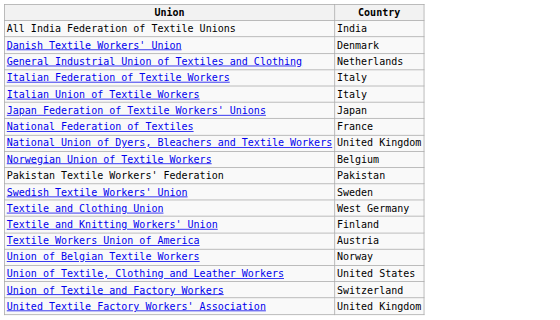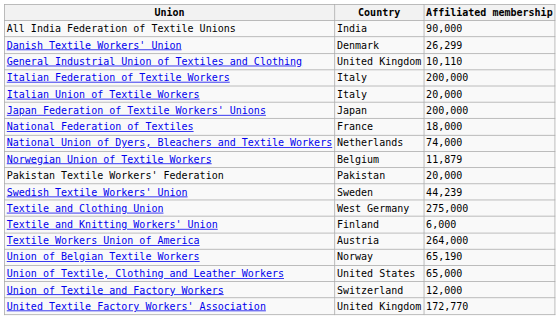 <table class="wikitable sortable">
 <tr>
 <th>Union</th>
 <th>Country</th>
+<th>Affiliated membership</th>
 </tr>
 <tr>
 <td>All India Federation of Textile Unions</td>
 <td>India</td>
+<td>90,000</td>
 </tr>
 <tr>
 <td><a href='#'>Danish Textile Workers' Union</a></td>
 <td>Denmark</td>
+<td>26,299</td>
 </tr>
 <tr>
 <td><a href='#'>General Industrial Union of Textiles and Clothing</a></td>
-<td>Netherlands</td>
+<td>United Kingdom</td>
+<td>10,110</td>
 </tr>
 <tr>
 <td><a href='#'>Italian Federation of Textile Workers</a></td>
 <td>Italy</td>
+<td>200,000</td>
 </tr>
 <tr>
 <td><a href='#'>Italian Union of Textile Workers</a></td>
 <td>Italy</td>
+<td>20,000</td>
 </tr>
 <tr>
 <td><a href='#'>Japan Federation of Textile Workers' Unions</a></td>
 <td>Japan</td>
+<td>200,000</td>
 </tr>
 <tr>
 <td><a href='#'>National Federation of Textiles</a></td>
 <td>France</td>
+<td>18,000</td>
 </tr>
 <tr>
 <td><a href='#'>National Union of Dyers, Bleachers and Textile Workers</a></td>
-<td>United Kingdom</td>
+<td>Netherlands</td>
+<td>74,000</td>
 </tr>
 <tr>
 <td><a href='#'>Norwegian Union of Textile Workers</a></td>
 <td>Belgium</td>
+<td>11,879</td>
 </tr>
 <tr>
 <td>Pakistan Textile Workers' Federation</td>
 <td>Pakistan</td>
+<td>20,000</td>
 </tr>
 <tr>
 <td><a href='#'>Swedish Textile Workers' Union</a></td>
 <td>Sweden</td>
+<td>44,239</td>
 </tr>
 <tr>
 <td><a href='#'>Textile and Clothing Union</a></td>
 <td>West Germany</td>
+<td>275,000</td>
 </tr>
 <tr>
 <td><a href='#'>Textile and Knitting Workers' Union</a></td>
 <td>Finland</td>
+<td>6,000</td>
 </tr>
 <tr>
 <td><a href='#'>Textile Workers Union of America</a></td>
 <td>Austria</td>
+<td>264,000</td>
 </tr>
 <tr>
 <td><a href='#'>Union of Belgian Textile Workers</a></td>
 <td>Norway</td>
+<td>65,190</td>
 </tr>
 <tr>
 <td><a href='#'>Union of Textile, Clothing and Leather Workers</a></td>
 <td>United States</td>
+<td>65,000</td>
 </tr>
 <tr>
 <td><a href='#'>Union of Textile and Factory Workers</a></td>
 <td>Switzerland</td>
+<td>12,000</td>
 </tr>
 <tr>
 <td><a href='#'>United Textile Factory Workers' Association</a></td>
 <td>United Kingdom</td>
+<td>172,770</td>
 </tr>
 </table>
